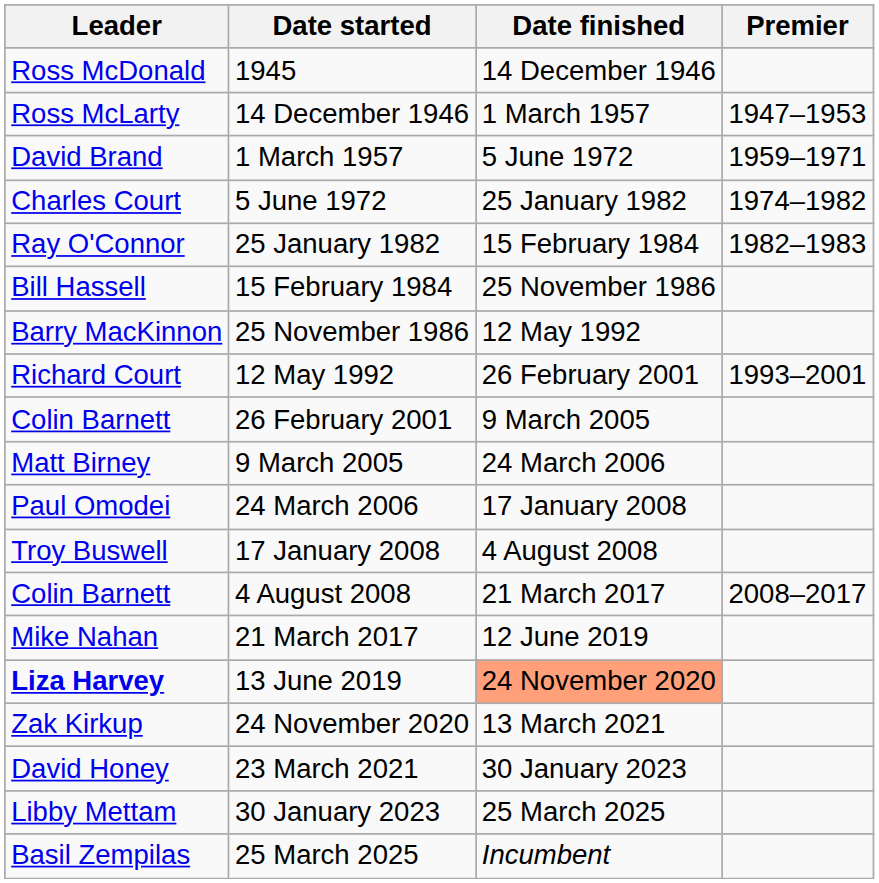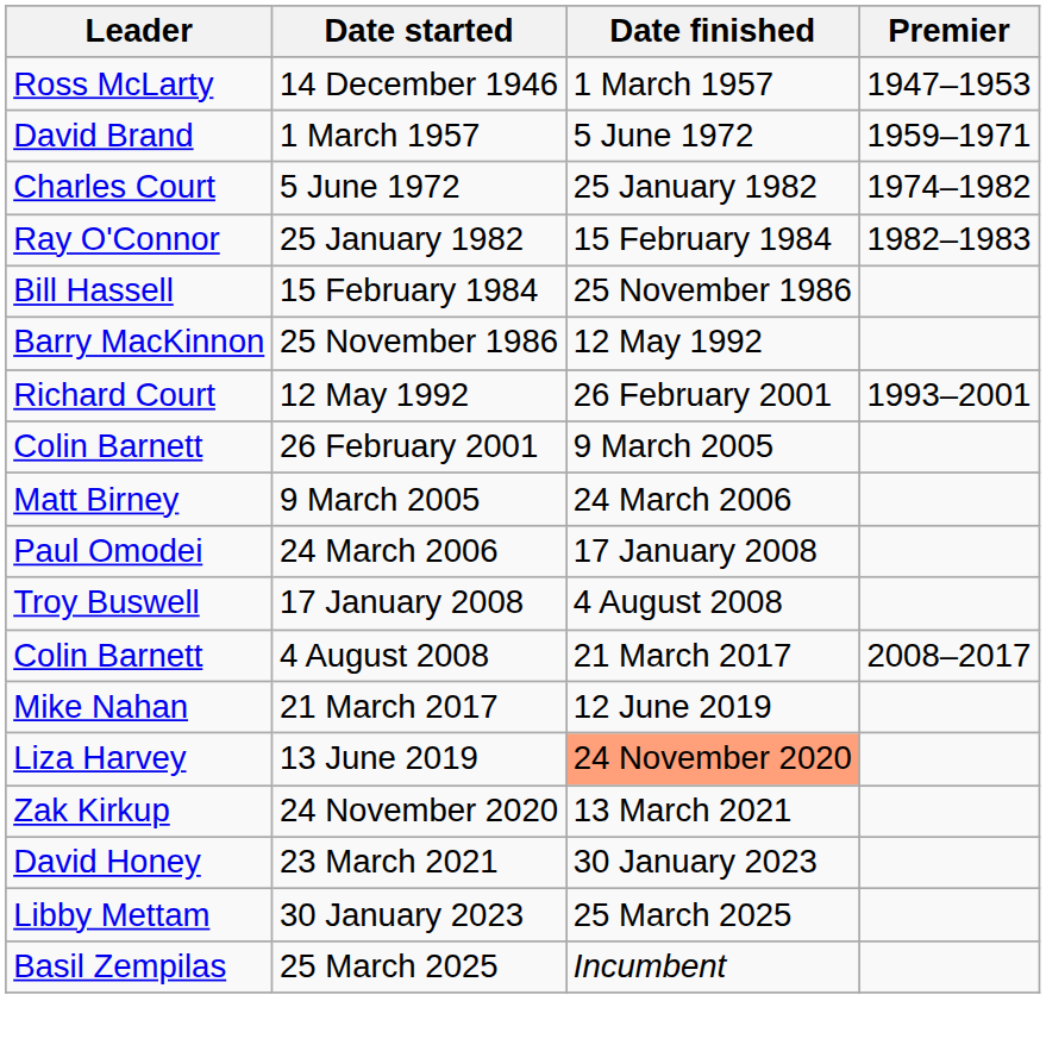 <table class="wikitable">
 <tr>
 <th>Leader</th>
 <th>Date started</th>
 <th>Date finished</th>
 <th>Premier</th>
-</tr>
-<tr>
-<td><a href='#'>Ross McDonald</a></td>
-<td>1945</td>
-<td>14 December 1946</td>
-<td></td>
 </tr>
 <tr>
 <td><a href='#'>Ross McLarty</a></td>
 <td>14 December 1946</td>
 <td>1 March 1957</td>
 <td>1947–1953</td>
 </tr>
 <tr>
 <td><a href='#'>David Brand</a></td>
 <td>1 March 1957</td>
 <td>5 June 1972</td>
 <td>1959–1971</td>
 </tr>
 <tr>
 <td><a href='#'>Charles Court</a></td>
 <td>5 June 1972</td>
 <td>25 January 1982</td>
 <td>1974–1982</td>
 </tr>
 <tr>
 <td><a href='#'>Ray O'Connor</a></td>
 <td>25 January 1982</td>
 <td>15 February 1984</td>
 <td>1982–1983</td>
 </tr>
 <tr>
 <td><a href='#'>Bill Hassell</a></td>
 <td>15 February 1984</td>
 <td>25 November 1986</td>
 <td></td>
 </tr>
 <tr>
 <td><a href='#'>Barry MacKinnon</a></td>
 <td>25 November 1986</td>
 <td>12 May 1992</td>
 <td></td>
 </tr>
 <tr>
 <td><a href='#'>Richard Court</a></td>
 <td>12 May 1992</td>
 <td>26 February 2001</td>
 <td>1993–2001</td>
 </tr>
 <tr>
 <td><a href='#'>Colin Barnett</a></td>
 <td>26 February 2001</td>
 <td>9 March 2005</td>
 <td></td>
 </tr>
 <tr>
 <td><a href='#'>Matt Birney</a></td>
 <td>9 March 2005</td>
 <td>24 March 2006</td>
 <td></td>
 </tr>
 <tr>
 <td><a href='#'>Paul Omodei</a></td>
 <td>24 March 2006</td>
 <td>17 January 2008</td>
 <td></td>
 </tr>
 <tr>
 <td><a href='#'>Troy Buswell</a></td>
 <td>17 January 2008</td>
 <td>4 August 2008</td>
 <td></td>
 </tr>
 <tr>
 <td><a href='#'>Colin Barnett</a></td>
 <td>4 August 2008</td>
 <td>21 March 2017</td>
 <td>2008–2017</td>
 </tr>
 <tr>
 <td><a href='#'>Mike Nahan</a></td>
 <td>21 March 2017</td>
 <td>12 June 2019</td>
 <td></td>
 </tr>
 <tr>
-<td><strong><a href='#'>Liza Harvey</a></strong></td>
+<td><a href='#'>Liza Harvey</a></td>
 <td>13 June 2019</td>
 <td style="background: lightsalmon;">24 November 2020</td>
 <td></td>
 </tr>
 <tr>
 <td><a href='#'>Zak Kirkup</a></td>
 <td>24 November 2020</td>
 <td>13 March 2021</td>
 <td></td>
 </tr>
 <tr>
 <td><a href='#'>David Honey</a></td>
 <td>23 March 2021</td>
 <td>30 January 2023</td>
 <td></td>
 </tr>
 <tr>
 <td><a href='#'>Libby Mettam</a></td>
 <td>30 January 2023</td>
 <td>25 March 2025</td>
 <td></td>
 </tr>
 <tr>
 <td><a href='#'>Basil Zempilas</a></td>
 <td>25 March 2025</td>
 <td><em>Incumbent</em></td>
 <td></td>
 </tr>
 </table>
